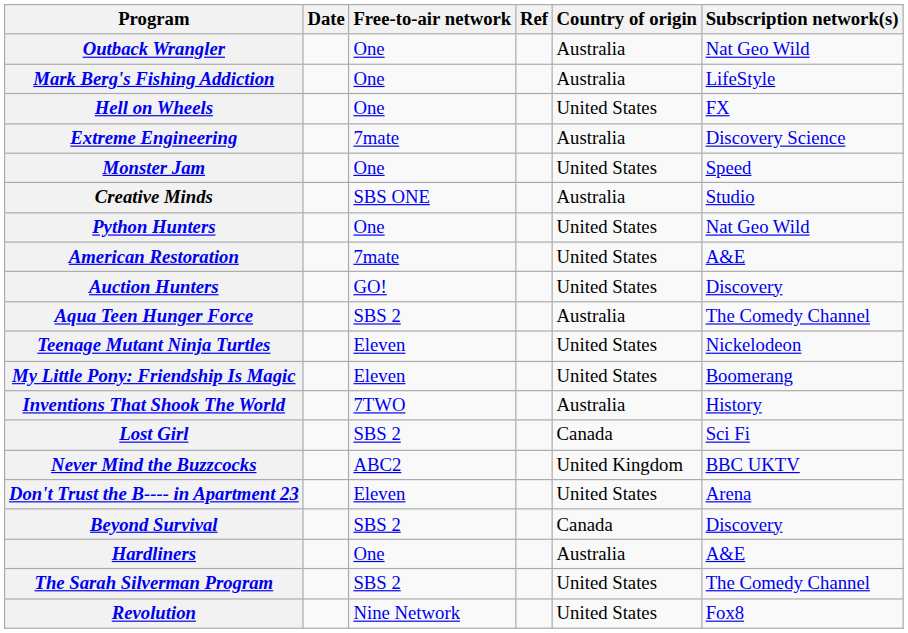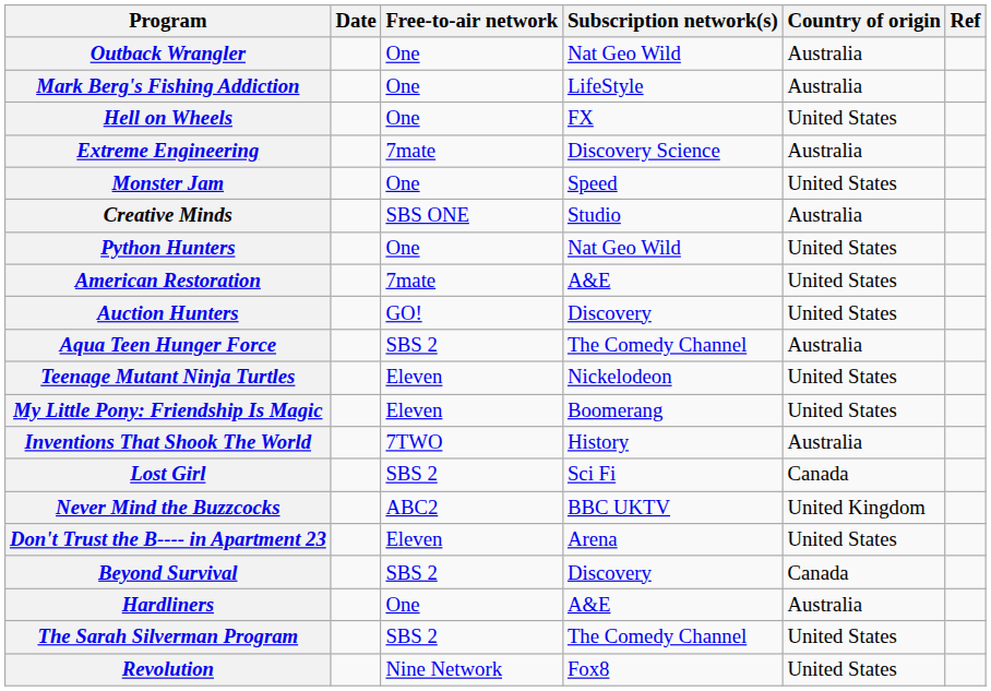 <table class="wikitable plainrowheaders sortable" style="text-align:left">
 <tr>
 <th scope="col">Program</th>
 <th scope="col">Date</th>
 <th scope="col">Free-to-air network</th>
+<th scope="col">Subscription network(s)</th>
+<th scope="col">Country of origin</th>
 <th scope="col" class="unsortable">Ref</th>
-<th scope="col">Country of origin</th>
-<th scope="col">Subscription network(s)</th>
 </tr>
 <tr>
 <th scope="row"><em><a href='#'>Outback Wrangler</a></em></th>
 <td align=center></td>
 <td><a href='#'>One</a></td>
+<td><a href='#'>Nat Geo Wild</a></td>
+<td>Australia</td>
 <td align=center></td>
-<td>Australia</td>
-<td><a href='#'>Nat Geo Wild</a></td>
 </tr>
 <tr>
 <th scope="row"><em><a href='#'>Mark Berg's Fishing Addiction</a></em></th>
 <td align=center></td>
 <td><a href='#'>One</a></td>
+<td><a href='#'>LifeStyle</a></td>
+<td>Australia</td>
 <td align=center></td>
-<td>Australia</td>
-<td><a href='#'>LifeStyle</a></td>
 </tr>
 <tr>
 <th scope="row"><em><a href='#'>Hell on Wheels</a></em></th>
 <td align=center></td>
 <td><a href='#'>One</a></td>
+<td><a href='#'>FX</a></td>
+<td>United States</td>
 <td align=center></td>
-<td>United States</td>
-<td><a href='#'>FX</a></td>
 </tr>
 <tr>
 <th scope="row"><em><a href='#'>Extreme Engineering</a></em></th>
 <td align=center></td>
 <td><a href='#'>7mate</a></td>
+<td><a href='#'>Discovery Science</a></td>
+<td>Australia</td>
 <td align=center></td>
-<td>Australia</td>
-<td><a href='#'>Discovery Science</a></td>
 </tr>
 <tr>
 <th scope="row"><em><a href='#'>Monster Jam</a></em></th>
 <td align=center></td>
 <td><a href='#'>One</a></td>
+<td><a href='#'>Speed</a></td>
+<td>United States</td>
 <td align=center></td>
-<td>United States</td>
-<td><a href='#'>Speed</a></td>
 </tr>
 <tr>
 <th scope="row"><em>Creative Minds</em></th>
 <td align=center></td>
 <td><a href='#'>SBS ONE</a></td>
+<td><a href='#'>Studio</a></td>
+<td>Australia</td>
 <td align=center></td>
-<td>Australia</td>
-<td><a href='#'>Studio</a></td>
 </tr>
 <tr>
 <th scope="row"><em><a href='#'>Python Hunters</a></em></th>
 <td align=center></td>
 <td><a href='#'>One</a></td>
+<td><a href='#'>Nat Geo Wild</a></td>
+<td>United States</td>
 <td align=center></td>
-<td>United States</td>
-<td><a href='#'>Nat Geo Wild</a></td>
 </tr>
 <tr>
 <th scope="row"><em><a href='#'>American Restoration</a></em></th>
 <td align=center></td>
 <td><a href='#'>7mate</a></td>
+<td><a href='#'>A&E</a></td>
+<td>United States</td>
 <td align=center></td>
-<td>United States</td>
-<td><a href='#'>A&E</a></td>
 </tr>
 <tr>
 <th scope="row"><em><a href='#'>Auction Hunters</a></em></th>
 <td align=center></td>
 <td><a href='#'>GO!</a></td>
+<td><a href='#'>Discovery</a></td>
+<td>United States</td>
 <td align=center></td>
-<td>United States</td>
-<td><a href='#'>Discovery</a></td>
 </tr>
 <tr>
 <th scope="row"><em><a href='#'>Aqua Teen Hunger Force</a></em></th>
 <td align=center></td>
 <td><a href='#'>SBS 2</a></td>
+<td><a href='#'>The Comedy Channel</a></td>
+<td>Australia</td>
 <td align=center></td>
-<td>Australia</td>
-<td><a href='#'>The Comedy Channel</a></td>
 </tr>
 <tr>
 <th scope="row"><em><a href='#'>Teenage Mutant Ninja Turtles</a></em></th>
 <td align=center></td>
 <td><a href='#'>Eleven</a></td>
+<td><a href='#'>Nickelodeon</a></td>
+<td>United States</td>
 <td align=center></td>
-<td>United States</td>
-<td><a href='#'>Nickelodeon</a></td>
 </tr>
 <tr>
 <th scope="row"><em><a href='#'>My Little Pony: Friendship Is Magic</a></em></th>
 <td align=center></td>
 <td><a href='#'>Eleven</a></td>
+<td><a href='#'>Boomerang</a></td>
+<td>United States</td>
 <td align=center></td>
-<td>United States</td>
-<td><a href='#'>Boomerang</a></td>
 </tr>
 <tr>
 <th scope="row"><em><a href='#'>Inventions That Shook The World</a></em></th>
 <td align=center></td>
 <td><a href='#'>7TWO</a></td>
+<td><a href='#'>History</a></td>
+<td>Australia</td>
 <td align=center></td>
-<td>Australia</td>
-<td><a href='#'>History</a></td>
 </tr>
 <tr>
 <th scope="row"><em><a href='#'>Lost Girl</a></em></th>
 <td align=center></td>
 <td><a href='#'>SBS 2</a></td>
+<td><a href='#'>Sci Fi</a></td>
+<td>Canada</td>
 <td align=center></td>
-<td>Canada</td>
-<td><a href='#'>Sci Fi</a></td>
 </tr>
 <tr>
 <th scope="row"><em><a href='#'>Never Mind the Buzzcocks</a></em></th>
 <td align=center></td>
 <td><a href='#'>ABC2</a></td>
+<td><a href='#'>BBC UKTV</a></td>
+<td>United Kingdom</td>
 <td align=center></td>
-<td>United Kingdom</td>
-<td><a href='#'>BBC UKTV</a></td>
 </tr>
 <tr>
 <th scope="row"><em><a href='#'>Don't Trust the B---- in Apartment 23</a></em></th>
 <td align=center></td>
 <td><a href='#'>Eleven</a></td>
+<td><a href='#'>Arena</a></td>
+<td>United States</td>
 <td align=center></td>
-<td>United States</td>
-<td><a href='#'>Arena</a></td>
 </tr>
 <tr>
 <th scope="row"><em><a href='#'>Beyond Survival</a></em></th>
 <td align=center></td>
 <td><a href='#'>SBS 2</a></td>
+<td><a href='#'>Discovery</a></td>
+<td>Canada</td>
 <td align=center></td>
-<td>Canada</td>
-<td><a href='#'>Discovery</a></td>
 </tr>
 <tr>
 <th scope="row"><em><a href='#'>Hardliners</a></em></th>
 <td align=center></td>
 <td><a href='#'>One</a></td>
+<td><a href='#'>A&E</a></td>
+<td>Australia</td>
 <td align=center></td>
-<td>Australia</td>
-<td><a href='#'>A&E</a></td>
 </tr>
 <tr>
 <th scope="row"><em><a href='#'>The Sarah Silverman Program</a></em></th>
 <td align=center></td>
 <td><a href='#'>SBS 2</a></td>
+<td><a href='#'>The Comedy Channel</a></td>
+<td>United States</td>
 <td align=center></td>
-<td>United States</td>
-<td><a href='#'>The Comedy Channel</a></td>
 </tr>
 <tr>
 <th scope="row"><em><a href='#'>Revolution</a></em></th>
 <td align=center></td>
 <td><a href='#'>Nine Network</a></td>
+<td><a href='#'>Fox8</a></td>
+<td>United States</td>
 <td align=center></td>
-<td>United States</td>
-<td><a href='#'>Fox8</a></td>
 </tr>
 </table>
